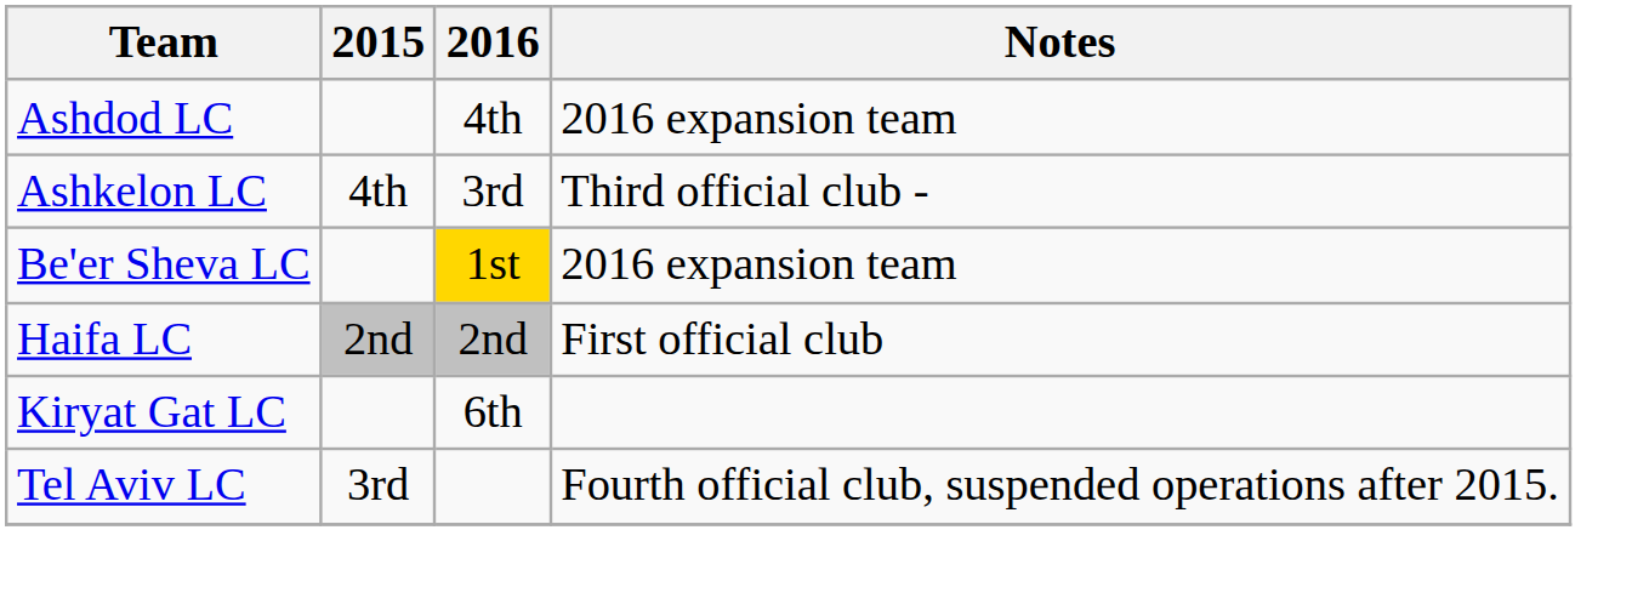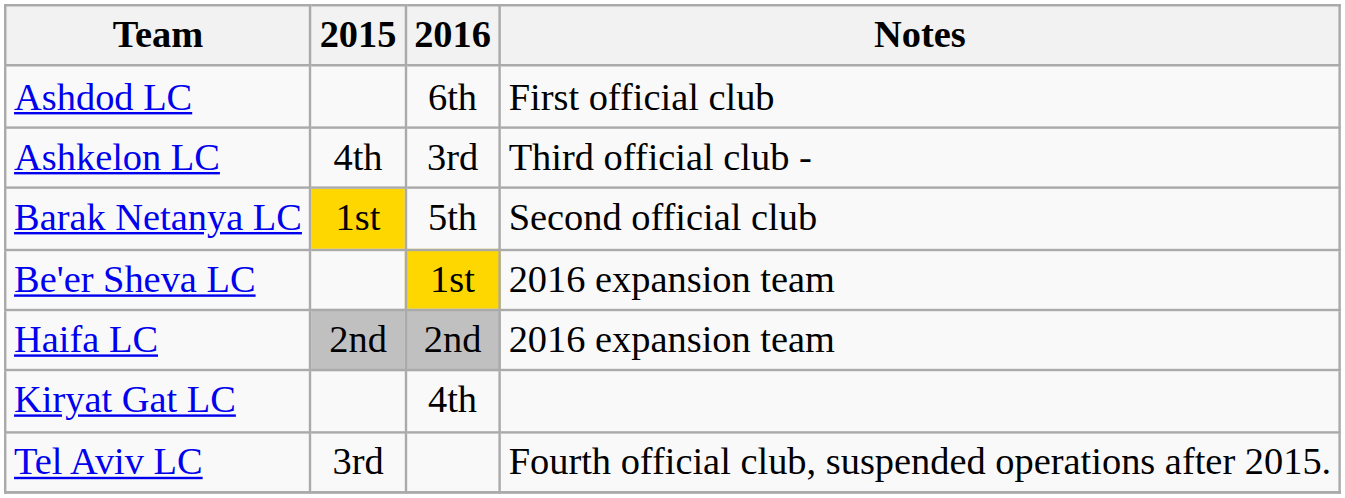 <table class="wikitable">
 <tr style="background:#cccccc;">
 <th>Team</th>
 <th>2015</th>
 <th>2016</th>
 <th>Notes</th>
 </tr>
 <tr>
 <td><a href='#'>Ashdod LC</a></td>
 <td></td>
-<td align=center>4th</td>
-<td>2016 expansion team</td>
+<td align=center>6th</td>
+<td>First official club</td>
 </tr>
 <tr>
 <td><a href='#'>Ashkelon LC</a></td>
 <td align=center>4th</td>
 <td align=center>3rd</td>
 <td>Third official club - </td>
+</tr>
+<tr>
+<td><a href='#'>Barak Netanya LC</a></td>
+<td align=center bgcolor=gold>1st</td>
+<td align=center>5th</td>
+<td>Second official club</td>
 </tr>
 <tr>
 <td><a href='#'>Be'er Sheva LC</a></td>
 <td></td>
 <td align=center bgcolor=gold>1st</td>
 <td>2016 expansion team</td>
 </tr>
 <tr>
 <td><a href='#'>Haifa LC</a></td>
 <td align=center bgcolor=silver>2nd</td>
 <td align=center bgcolor=silver>2nd</td>
-<td>First official club</td>
+<td>2016 expansion team</td>
 </tr>
 <tr>
 <td><a href='#'>Kiryat Gat LC</a></td>
 <td></td>
-<td align=center>6th</td>
+<td align=center>4th</td>
 <td></td>
 </tr>
 <tr>
 <td><a href='#'>Tel Aviv LC</a></td>
 <td align=center>3rd</td>
 <td></td>
 <td>Fourth official club, suspended operations after 2015.</td>
 </tr>
 <tr>
 </tr>
 </table>
